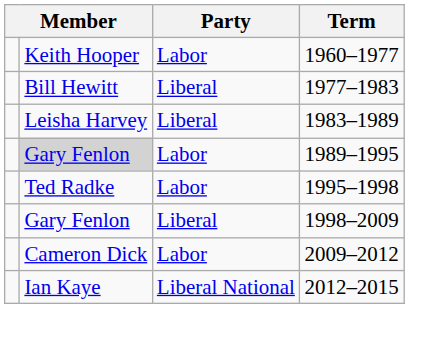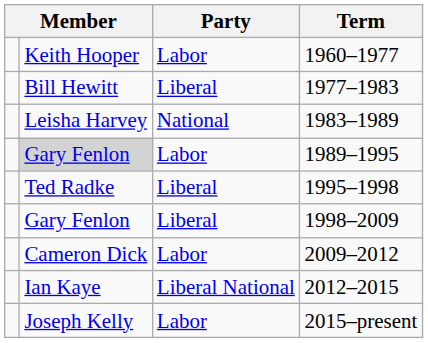 <table class="wikitable">
 <tr>
 <th colspan="2">Member</th>
 <th>Party</th>
 <th>Term</th>
 </tr>
 <tr>
 <td> </td>
 <td><a href='#'>Keith Hooper</a></td>
 <td><a href='#'>Labor</a></td>
 <td>1960–1977</td>
 </tr>
 <tr>
 <td> </td>
 <td><a href='#'>Bill Hewitt</a></td>
 <td><a href='#'>Liberal</a></td>
 <td>1977–1983</td>
 </tr>
 <tr>
 <td> </td>
 <td><a href='#'>Leisha Harvey</a></td>
-<td><a href='#'>Liberal</a></td>
+<td><a href='#'>National</a></td>
 <td>1983–1989</td>
 </tr>
 <tr>
 <td> </td>
 <td style="background: lightgrey;"><a href='#'>Gary Fenlon</a></td>
 <td><a href='#'>Labor</a></td>
 <td>1989–1995</td>
 </tr>
 <tr>
 <td> </td>
 <td><a href='#'>Ted Radke</a></td>
-<td><a href='#'>Labor</a></td>
+<td><a href='#'>Liberal</a></td>
 <td>1995–1998</td>
 </tr>
 <tr>
 <td> </td>
 <td><a href='#'>Gary Fenlon</a></td>
 <td><a href='#'>Liberal</a></td>
 <td>1998–2009</td>
 </tr>
 <tr>
 <td> </td>
 <td><a href='#'>Cameron Dick</a></td>
 <td><a href='#'>Labor</a></td>
 <td>2009–2012</td>
 </tr>
 <tr>
 <td> </td>
 <td><a href='#'>Ian Kaye</a></td>
 <td><a href='#'>Liberal National</a></td>
 <td>2012–2015</td>
 </tr>
+<tr>
+<td> </td>
+<td><a href='#'>Joseph Kelly</a></td>
+<td><a href='#'>Labor</a></td>
+<td>2015–present</td>
+</tr>
 </table>
